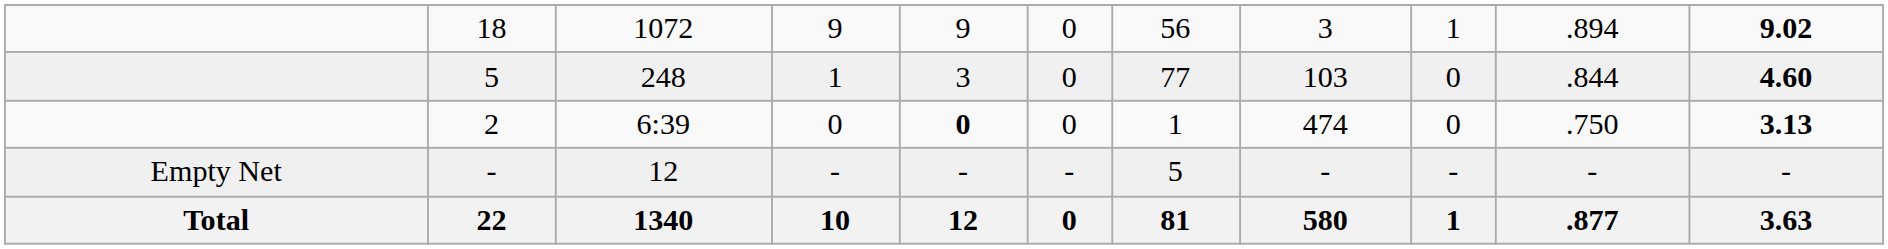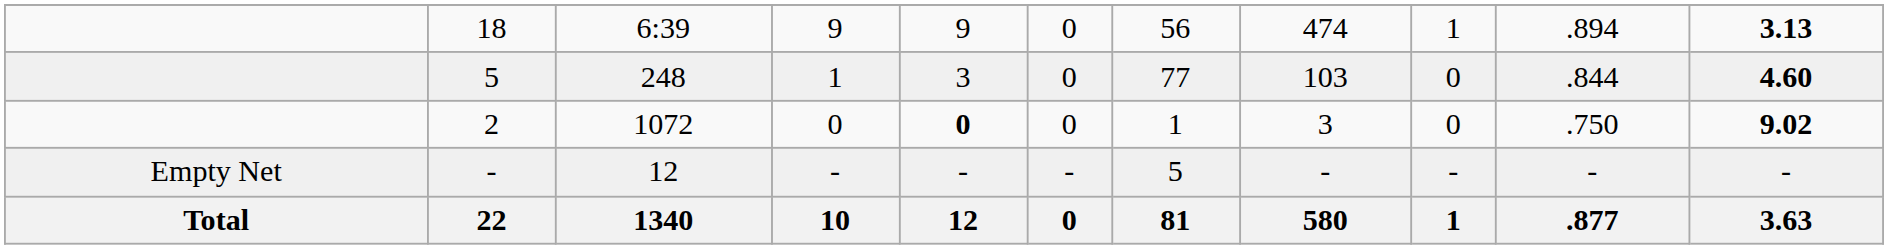 <table class="wikitable sortable" width ="1000">
 <tr align="center">
 </tr>
 <tr align="center" bgcolor="">
 <td></td>
 <td>18</td>
-<td>1072</td>
+<td>6:39</td>
 <td>9</td>
 <td>9</td>
 <td>0</td>
 <td>56</td>
-<td>3</td>
+<td>474</td>
 <td>1</td>
 <td>.894</td>
-<td><strong>9.02</strong></td>
+<td><strong>3.13</strong></td>
 </tr>
 <tr align="center" bgcolor="f0f0f0">
 <td></td>
 <td>5</td>
 <td>248</td>
 <td>1</td>
 <td>3</td>
 <td>0</td>
 <td>77</td>
 <td>103</td>
 <td>0</td>
 <td>.844</td>
 <td><strong>4.60</strong></td>
 </tr>
 <tr align="center" bgcolor="">
 <td></td>
 <td>2</td>
-<td>6:39</td>
+<td>1072</td>
 <td>0</td>
 <td><strong>0</strong></td>
 <td>0</td>
 <td>1</td>
-<td>474</td>
+<td>3</td>
 <td>0</td>
 <td>.750</td>
-<td><strong>3.13</strong></td>
+<td><strong>9.02</strong></td>
 </tr>
 <tr align="center" bgcolor="f0f0f0">
 <td>Empty Net</td>
 <td>-</td>
 <td>12</td>
 <td>-</td>
 <td>-</td>
 <td>-</td>
 <td>5</td>
 <td>-</td>
 <td>-</td>
 <td>-</td>
 <td>-</td>
 </tr>
 <tr>
 <th>Total</th>
 <th>22</th>
 <th>1340</th>
 <th>10</th>
 <th>12</th>
 <th>0</th>
 <th>81</th>
 <th>580</th>
 <th>1</th>
 <th>.877</th>
 <th>3.63</th>
 </tr>
 </table>
